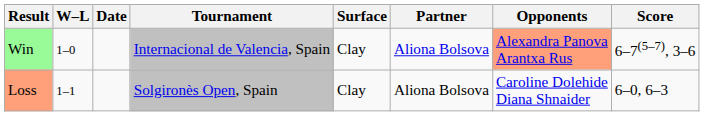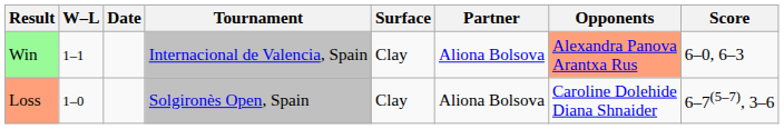 <table class="sortable wikitable">
 <tr>
 <th>Result</th>
 <th class="unsortable">W–L</th>
 <th>Date</th>
 <th>Tournament</th>
 <th>Surface</th>
 <th>Partner</th>
 <th>Opponents</th>
 <th class="unsortable">Score</th>
 </tr>
 <tr>
 <td style="background:#98fb98;">Win</td>
-<td><small>1–0</small></td>
+<td><small>1–1</small></td>
 <td><a href='#'></a></td>
 <td bgcolor=silver><a href='#'>Internacional de Valencia</a>, Spain</td>
 <td>Clay</td>
 <td> <a href='#'>Aliona Bolsova</a></td>
 <td style="background: lightsalmon;"> <a href='#'>Alexandra Panova</a> <br>  <a href='#'>Arantxa Rus</a></td>
-<td>6–7<sup>(5–7)</sup>, 3–6</td>
+<td>6–0, 6–3</td>
 </tr>
 <tr>
 <td style="background:#ffa07a;">Loss</td>
-<td><small>1–1</small></td>
+<td><small>1–0</small></td>
 <td><a href='#'></a></td>
 <td bgcolor=silver><a href='#'>Solgironès Open</a>, Spain</td>
 <td>Clay</td>
 <td> Aliona Bolsova</td>
 <td> <a href='#'>Caroline Dolehide</a> <br>  <a href='#'>Diana Shnaider</a></td>
-<td>6–0, 6–3</td>
+<td>6–7<sup>(5–7)</sup>, 3–6</td>
 </tr>
 </table>
